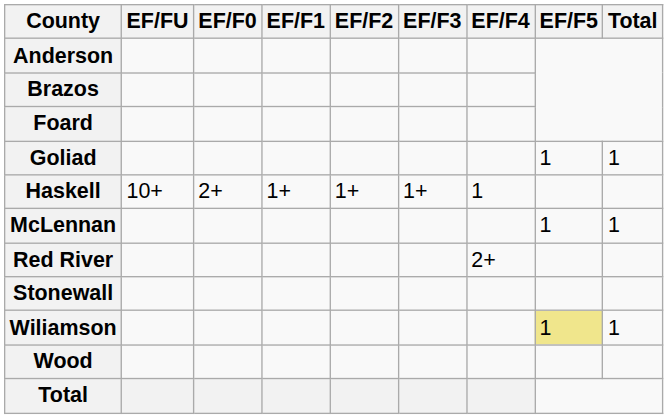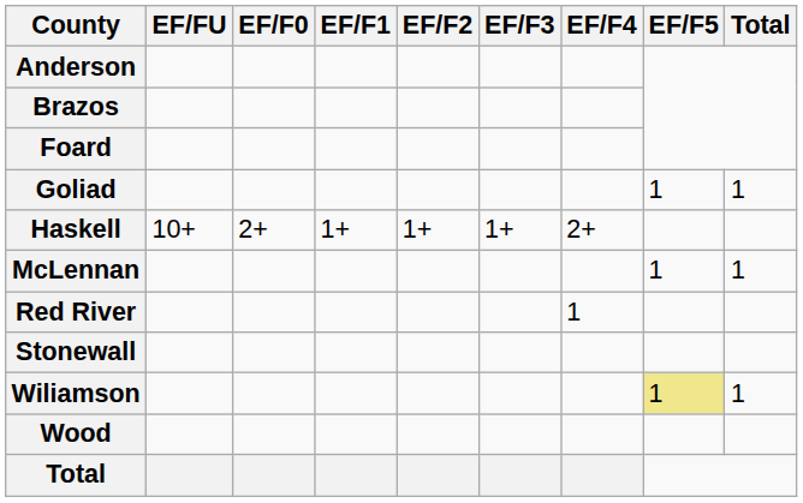 <table class="wikitable sortable">
 <tr>
 <th scope=col>County</th>
 <th scope=col>EF/FU</th>
 <th scope=col>EF/F0</th>
 <th scope=col>EF/F1</th>
 <th scope=col>EF/F2</th>
 <th scope=col>EF/F3</th>
 <th scope=col>EF/F4</th>
 <th scope=col>EF/F5</th>
 <th scope=col>Total</th>
 </tr>
 <tr>
 <th scope=row>Anderson</th>
 <td></td>
 <td></td>
 <td></td>
 <td></td>
 <td></td>
 <td></td>
 </tr>
 <tr>
 <th>Brazos</th>
 <td></td>
 <td></td>
 <td></td>
 <td></td>
 <td></td>
 <td></td>
 </tr>
 <tr>
 <th>Foard</th>
 <td></td>
 <td></td>
 <td></td>
 <td></td>
 <td></td>
 <td></td>
 </tr>
 <tr>
 <th scope=row>Goliad</th>
 <td></td>
 <td></td>
 <td></td>
 <td></td>
 <td></td>
 <td></td>
 <td>1</td>
 <td>1</td>
 </tr>
 <tr>
 <th>Haskell</th>
 <td>10+</td>
 <td>2+</td>
 <td>1+</td>
 <td>1+</td>
 <td>1+</td>
-<td>1</td>
+<td>2+</td>
 <td></td>
 <td></td>
 </tr>
 <tr>
 <th scope=row>McLennan</th>
 <td></td>
 <td></td>
 <td></td>
 <td></td>
 <td></td>
 <td></td>
 <td>1</td>
 <td>1</td>
 </tr>
 <tr>
 <th>Red River</th>
 <td></td>
 <td></td>
 <td></td>
 <td></td>
 <td></td>
-<td>2+</td>
+<td>1</td>
 <td></td>
 <td></td>
 </tr>
 <tr>
 <th>Stonewall</th>
 <td></td>
 <td></td>
 <td></td>
 <td></td>
 <td></td>
 <td></td>
 <td></td>
 <td></td>
 </tr>
 <tr>
 <th scope=row>Wiliamson</th>
 <td></td>
 <td></td>
 <td></td>
 <td></td>
 <td></td>
 <td></td>
 <td style="background: khaki;">1</td>
 <td>1</td>
 </tr>
 <tr>
 <th>Wood</th>
 <td></td>
 <td></td>
 <td></td>
 <td></td>
 <td></td>
 <td></td>
 <td></td>
 <td></td>
 </tr>
 <tr>
 <th>Total</th>
 <th></th>
 <th></th>
 <th></th>
 <th></th>
 <th></th>
 <th></th>
 </tr>
 </table>
